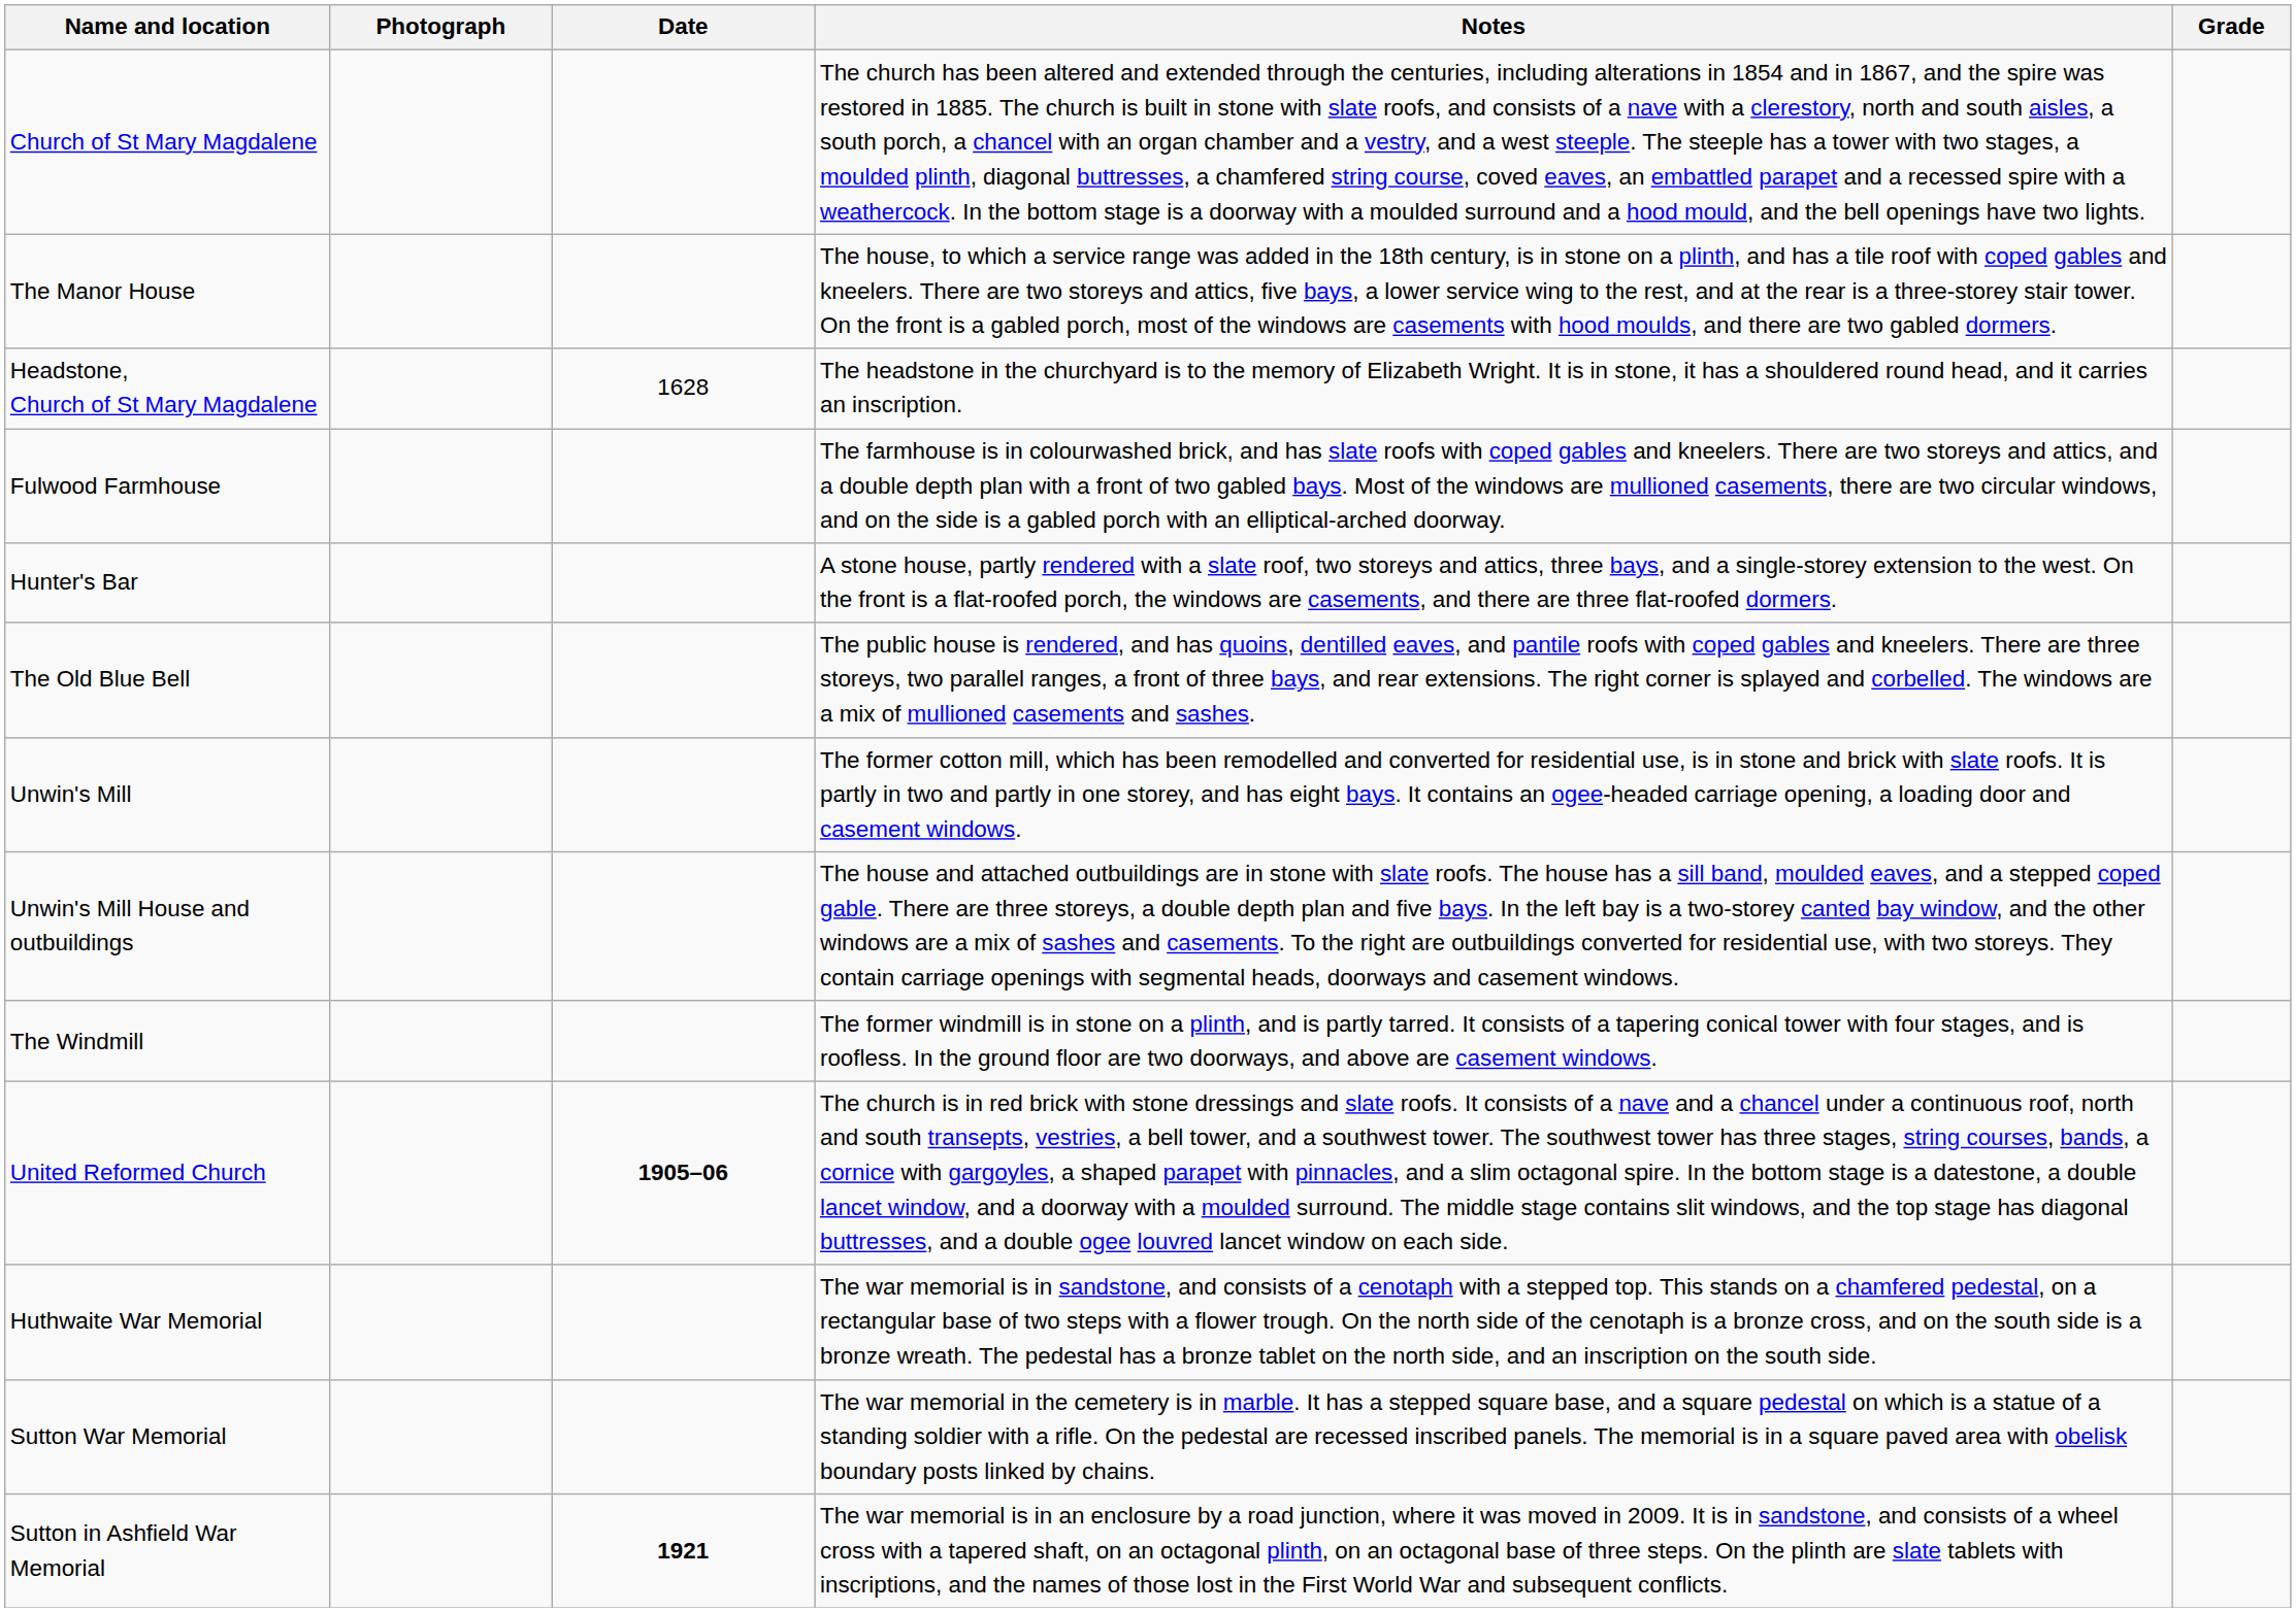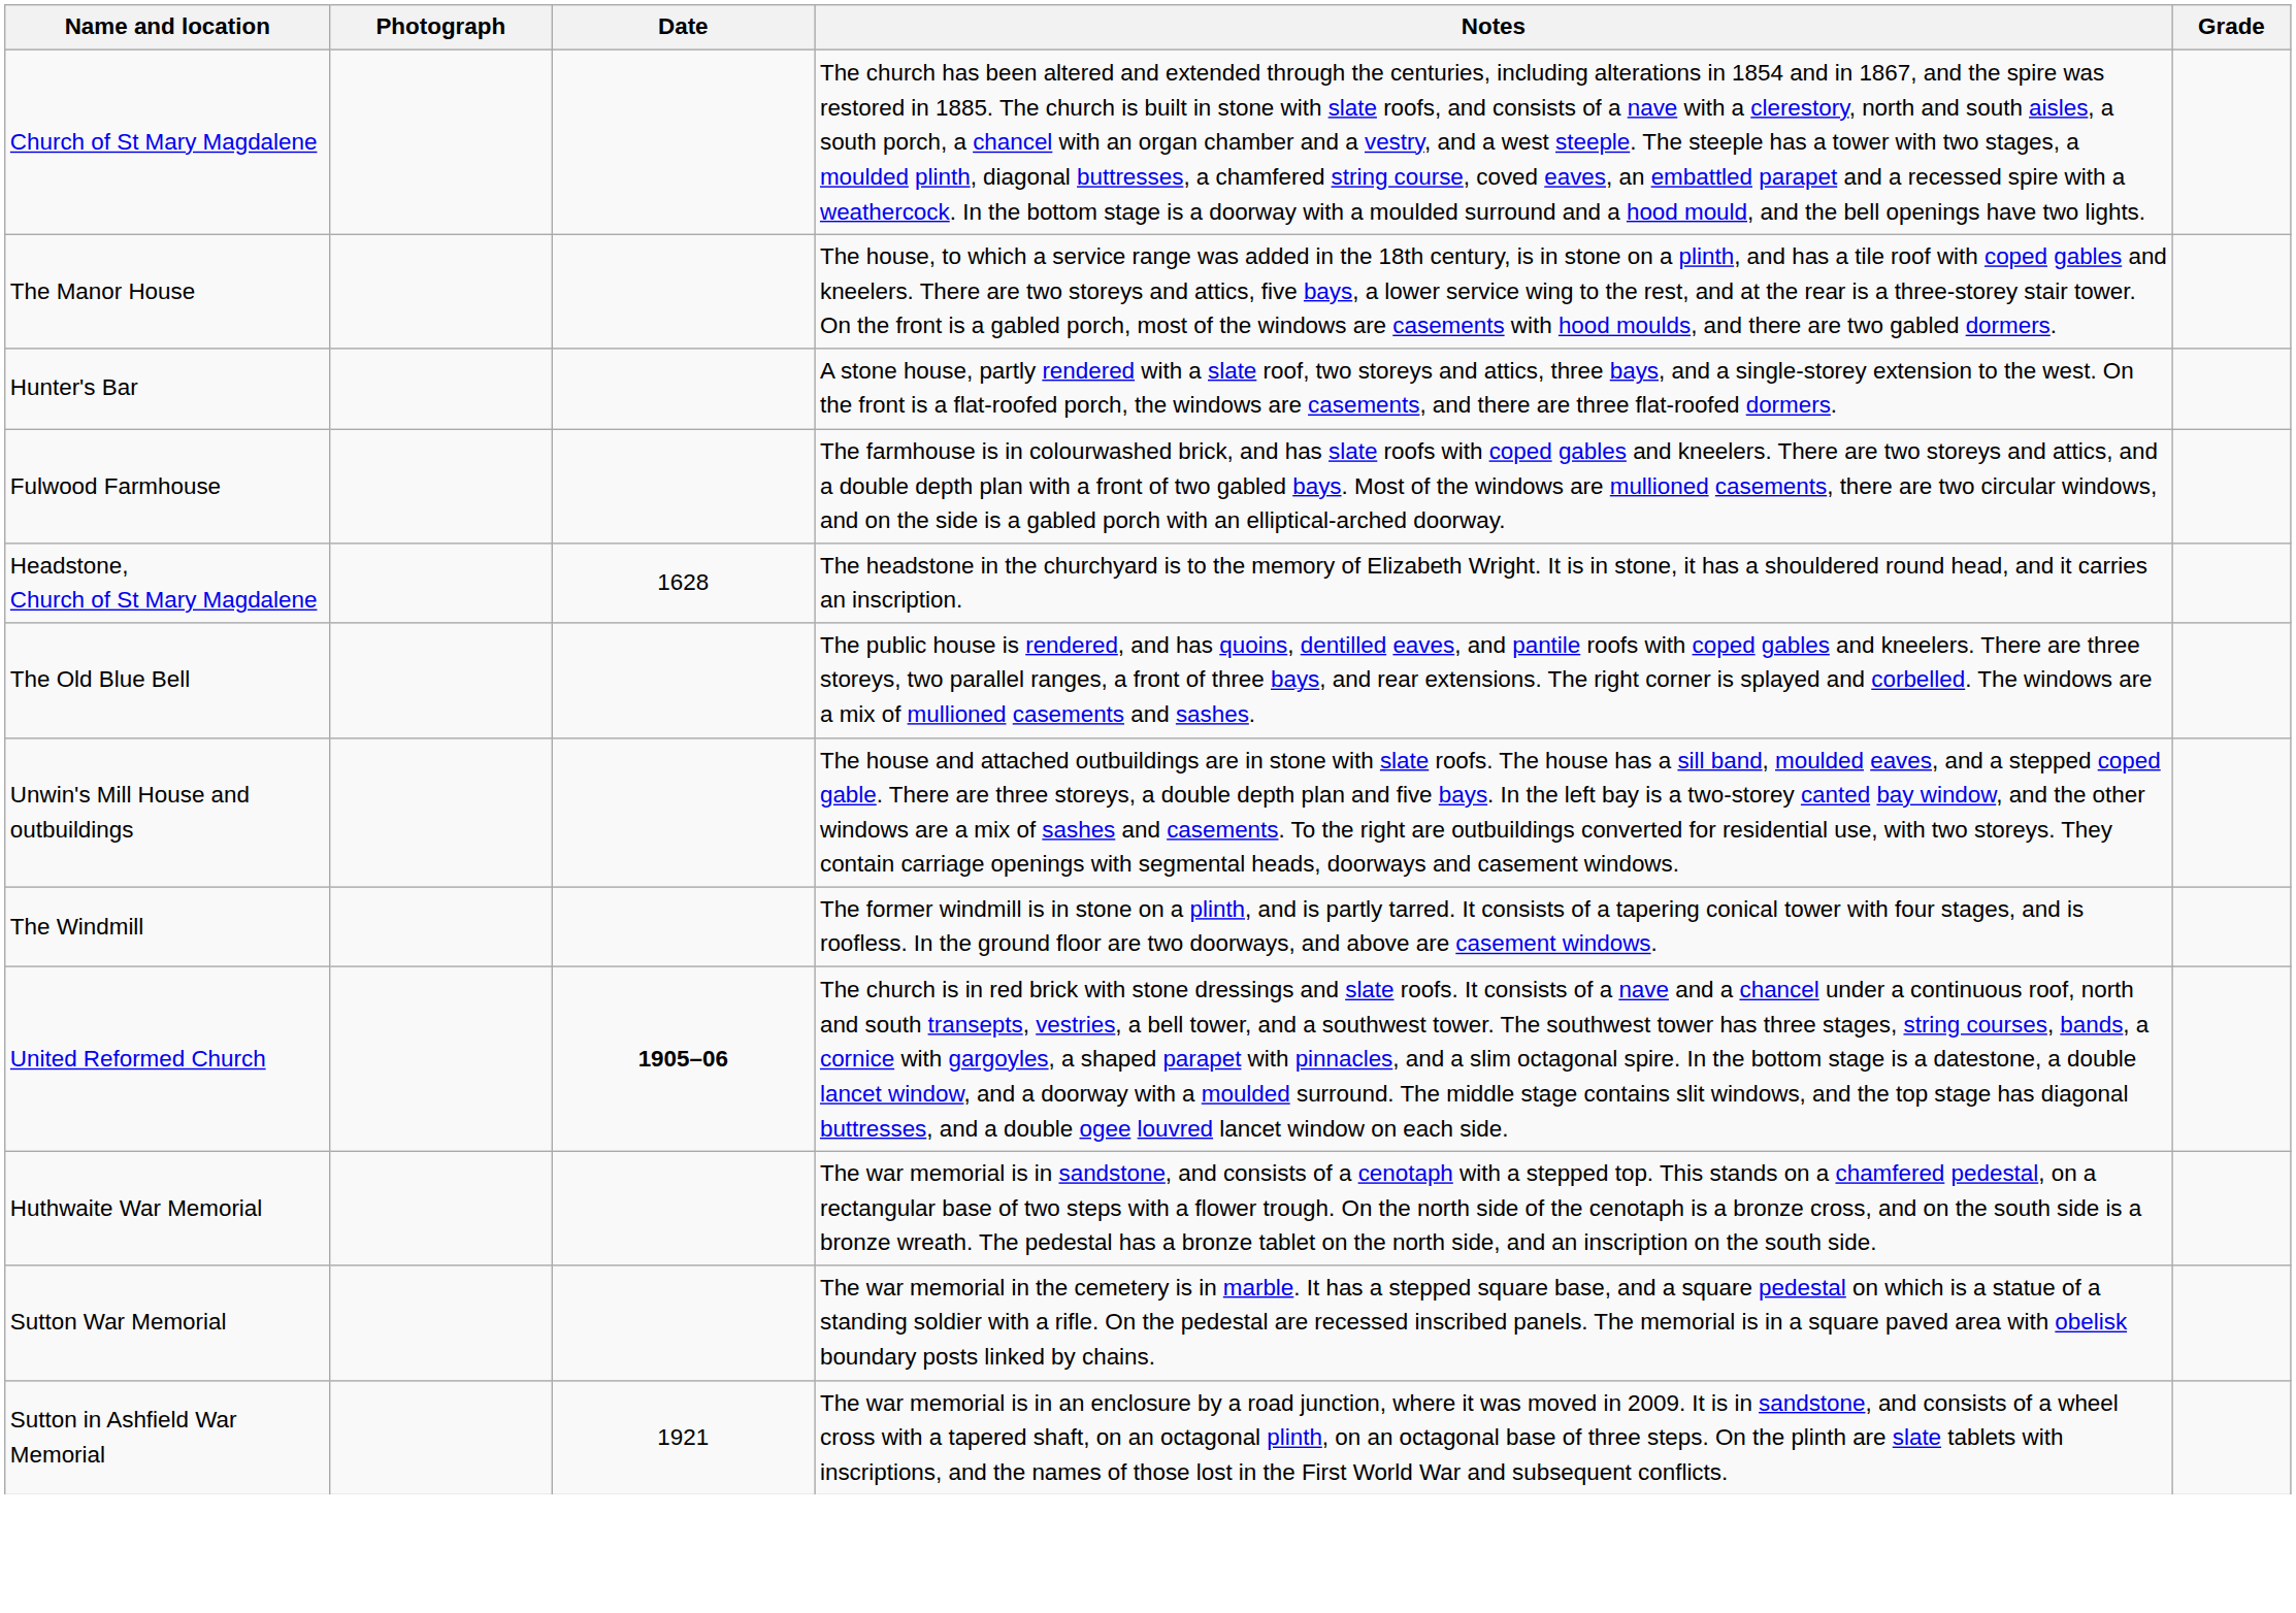 <table class="wikitable sortable plainrowheaders" style="width:100%; border:0px; text-align:left; line-height:150%">
 <tr>
 <th scope="col"  style="width:150px">Name and location</th>
 <th scope="col"  style="width:100px" class="unsortable">Photograph</th>
 <th scope="col"  style="width:120px">Date</th>
 <th scope="col"  style="width:650px" class="unsortable">Notes</th>
 <th scope="col"  style="width:50px">Grade</th>
 </tr>
 <tr>
 <td><a href='#'>Church of St Mary Magdalene</a><br><small></small></td>
 <td></td>
 <td align="center"></td>
 <td>The church has been altered and extended through the centuries, including alterations in 1854 and in 1867, and the spire was restored in 1885.  The church is built in stone with <a href='#'>slate</a> roofs, and consists of a <a href='#'>nave</a> with a <a href='#'>clerestory</a>, north and south <a href='#'>aisles</a>, a south porch, a <a href='#'>chancel</a> with an organ chamber and a <a href='#'>vestry</a>, and a west <a href='#'>steeple</a>.  The steeple has a tower with two stages, a <a href='#'>moulded</a> <a href='#'>plinth</a>, diagonal <a href='#'>buttresses</a>, a chamfered <a href='#'>string course</a>, coved <a href='#'>eaves</a>, an <a href='#'>embattled</a> <a href='#'>parapet</a> and a recessed spire with a <a href='#'>weathercock</a>.  In the bottom stage is a doorway with a moulded surround and a <a href='#'>hood mould</a>, and the bell openings have two lights.</td>
 <td align="center" ></td>
 </tr>
 <tr>
 <td>The Manor House<br><small></small></td>
 <td></td>
 <td align="center"></td>
 <td>The house, to which a service range was added in the 18th century, is in stone on a <a href='#'>plinth</a>, and has a tile roof with <a href='#'>coped</a> <a href='#'>gables</a> and kneelers.  There are two storeys and attics, five <a href='#'>bays</a>, a lower service wing to the rest, and at the rear is a three-storey stair tower.  On the front is a gabled porch, most of the windows are <a href='#'>casements</a> with <a href='#'>hood moulds</a>, and there are two gabled <a href='#'>dormers</a>.</td>
 <td align="center" ></td>
 </tr>
 <tr>
-<td>Headstone,<br><a href='#'>Church of St Mary Magdalene</a><br><small></small></td>
+<td>Hunter's Bar<br><small></small></td>
 <td></td>
-<td align="center">1628</td>
-<td>The headstone in the churchyard is to the memory of Elizabeth Wright.  It is in stone, it has a shouldered round head, and it carries an inscription.</td>
+<td align="center"></td>
+<td>A stone house, partly <a href='#'>rendered</a> with a <a href='#'>slate</a> roof, two storeys and attics, three <a href='#'>bays</a>, and a single-storey extension to the west.  On the front is a flat-roofed porch, the windows are <a href='#'>casements</a>, and there are three flat-roofed <a href='#'>dormers</a>.</td>
 <td align="center" ></td>
 </tr>
 <tr>
 <td>Fulwood Farmhouse<br><small></small></td>
 <td></td>
 <td align="center"></td>
 <td>The farmhouse is in colourwashed brick, and has <a href='#'>slate</a> roofs with <a href='#'>coped</a> <a href='#'>gables</a> and kneelers.  There are two storeys and attics, and a double depth plan with a front of two gabled <a href='#'>bays</a>.  Most of the windows are <a href='#'>mullioned</a> <a href='#'>casements</a>, there are two circular windows, and on the side is a gabled porch with an elliptical-arched doorway.</td>
 <td align="center" ></td>
 </tr>
 <tr>
-<td>Hunter's Bar<br><small></small></td>
+<td>Headstone,<br><a href='#'>Church of St Mary Magdalene</a><br><small></small></td>
 <td></td>
-<td align="center"></td>
-<td>A stone house, partly <a href='#'>rendered</a> with a <a href='#'>slate</a> roof, two storeys and attics, three <a href='#'>bays</a>, and a single-storey extension to the west.  On the front is a flat-roofed porch, the windows are <a href='#'>casements</a>, and there are three flat-roofed <a href='#'>dormers</a>.</td>
+<td align="center">1628</td>
+<td>The headstone in the churchyard is to the memory of Elizabeth Wright.  It is in stone, it has a shouldered round head, and it carries an inscription.</td>
 <td align="center" ></td>
 </tr>
 <tr>
 <td>The Old Blue Bell<br><small></small></td>
 <td></td>
 <td align="center"></td>
 <td>The public house is <a href='#'>rendered</a>, and has <a href='#'>quoins</a>, <a href='#'>dentilled</a> <a href='#'>eaves</a>, and <a href='#'>pantile</a> roofs with <a href='#'>coped</a> <a href='#'>gables</a> and kneelers.  There are three storeys, two parallel ranges, a front of three <a href='#'>bays</a>, and rear extensions.  The right corner is splayed and <a href='#'>corbelled</a>.  The windows are a mix of <a href='#'>mullioned</a> <a href='#'>casements</a> and <a href='#'>sashes</a>.</td>
-<td align="center" ></td>
-</tr>
-<tr>
-<td>Unwin's Mill<br><small></small></td>
-<td></td>
-<td align="center"></td>
-<td>The former cotton mill, which has been remodelled and converted for residential use, is in stone and brick with <a href='#'>slate</a> roofs.  It is partly in two and partly in one storey, and has eight <a href='#'>bays</a>.  It contains an <a href='#'>ogee</a>-headed carriage opening, a loading door and <a href='#'>casement windows</a>.</td>
 <td align="center" ></td>
 </tr>
 <tr>
 <td>Unwin's Mill House and outbuildings<br><small></small></td>
 <td></td>
 <td align="center"></td>
 <td>The house and attached outbuildings are in stone with <a href='#'>slate</a> roofs.  The house has a <a href='#'>sill band</a>, <a href='#'>moulded</a> <a href='#'>eaves</a>, and a stepped <a href='#'>coped</a> <a href='#'>gable</a>.  There are three storeys, a double depth plan and five <a href='#'>bays</a>.  In the left bay is a two-storey <a href='#'>canted</a> <a href='#'>bay window</a>, and the other windows are a mix of <a href='#'>sashes</a> and <a href='#'>casements</a>.  To the right are outbuildings converted for residential use, with two storeys.  They contain carriage openings with segmental heads, doorways and casement windows.</td>
 <td align="center" ></td>
 </tr>
 <tr>
 <td>The Windmill<br><small></small></td>
 <td></td>
 <td align="center"></td>
 <td>The former windmill is in stone on a <a href='#'>plinth</a>, and is partly tarred.  It consists of a tapering conical tower with four stages, and is roofless.  In the ground floor are two doorways, and above are <a href='#'>casement windows</a>.</td>
 <td align="center" ></td>
 </tr>
 <tr>
 <td><a href='#'>United Reformed Church</a><br><small></small></td>
 <td></td>
 <td align="center"><strong>1905–06</strong></td>
 <td>The church is in red brick with stone dressings and <a href='#'>slate</a> roofs.  It consists of a <a href='#'>nave</a> and a <a href='#'>chancel</a> under a continuous roof, north and south <a href='#'>transepts</a>, <a href='#'>vestries</a>, a bell tower, and a southwest tower.  The southwest tower has three stages, <a href='#'>string courses</a>, <a href='#'>bands</a>, a <a href='#'>cornice</a> with <a href='#'>gargoyles</a>, a shaped <a href='#'>parapet</a> with <a href='#'>pinnacles</a>, and a slim octagonal spire.  In the bottom stage is a datestone, a double <a href='#'>lancet window</a>, and a doorway with a <a href='#'>moulded</a> surround.  The middle stage contains slit windows, and the top stage has diagonal <a href='#'>buttresses</a>, and a double <a href='#'>ogee</a> <a href='#'>louvred</a> lancet window on each side.</td>
 <td align="center" ></td>
 </tr>
 <tr>
 <td>Huthwaite War Memorial<br><small></small></td>
 <td></td>
 <td align="center"></td>
 <td>The war memorial is in <a href='#'>sandstone</a>, and consists of a <a href='#'>cenotaph</a> with a stepped top.  This stands on a <a href='#'>chamfered</a> <a href='#'>pedestal</a>, on a rectangular base of two steps with a flower trough.  On the north side of the cenotaph is a bronze cross, and on the south side is a bronze wreath.  The pedestal has a bronze tablet on the north side, and an inscription on the south side.</td>
 <td align="center" ></td>
 </tr>
 <tr>
 <td>Sutton War Memorial<br><small></small></td>
 <td></td>
 <td align="center"></td>
 <td>The war memorial in the cemetery is in <a href='#'>marble</a>.  It has a stepped square base, and a square <a href='#'>pedestal</a> on which is a statue of a standing soldier with a rifle.  On the pedestal are recessed inscribed panels.  The memorial is in a square paved area with <a href='#'>obelisk</a> boundary posts linked by chains.</td>
 <td align="center" ></td>
 </tr>
 <tr>
 <td>Sutton in Ashfield War Memorial<br><small></small></td>
 <td></td>
-<td align="center"><strong>1921</strong></td>
+<td align="center">1921</td>
 <td>The war memorial is in an enclosure by a road junction, where it was moved in 2009.  It is in <a href='#'>sandstone</a>, and consists of a wheel cross with a tapered shaft, on an octagonal <a href='#'>plinth</a>, on an octagonal base of three steps.  On the plinth are <a href='#'>slate</a> tablets with inscriptions, and the names of those lost in the First World War and subsequent conflicts.</td>
 <td align="center" ></td>
 </tr>
 <tr>
 </tr>
 </table>
